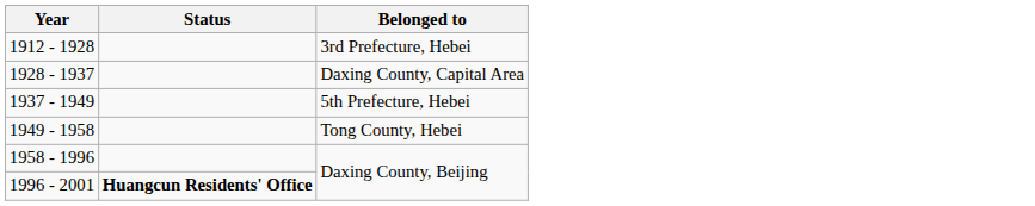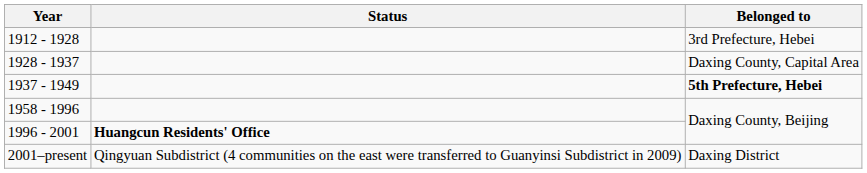 <table class="wikitable">
 <tr>
 <th>Year</th>
 <th>Status</th>
 <th>Belonged to</th>
 </tr>
 <tr>
 <td>1912 - 1928</td>
 <td></td>
 <td>3rd Prefecture, Hebei</td>
 </tr>
 <tr>
 <td>1928 - 1937</td>
 <td></td>
 <td>Daxing County, Capital Area</td>
 </tr>
 <tr>
 <td>1937 - 1949</td>
 <td></td>
-<td>5th Prefecture, Hebei</td>
-</tr>
-<tr>
-<td>1949 - 1958</td>
-<td></td>
-<td>Tong County, Hebei</td>
+<td><strong>5th Prefecture, Hebei</strong></td>
 </tr>
 <tr>
 <td>1958 - 1996</td>
 <td></td>
 <td rowspan="2">Daxing County, Beijing</td>
 </tr>
 <tr>
 <td>1996 - 2001</td>
 <td><strong>Huangcun Residents' Office</strong></td>
 </tr>
+<tr>
+<td>2001–present</td>
+<td>Qingyuan Subdistrict (4 communities on the east were transferred to Guanyinsi Subdistrict in 2009)</td>
+<td>Daxing District</td>
+</tr>
 </table>
